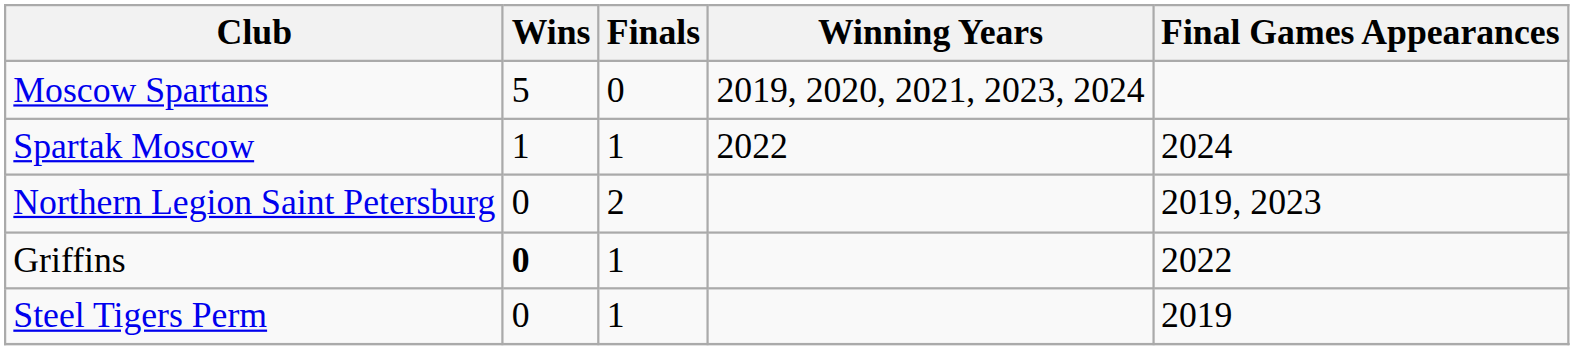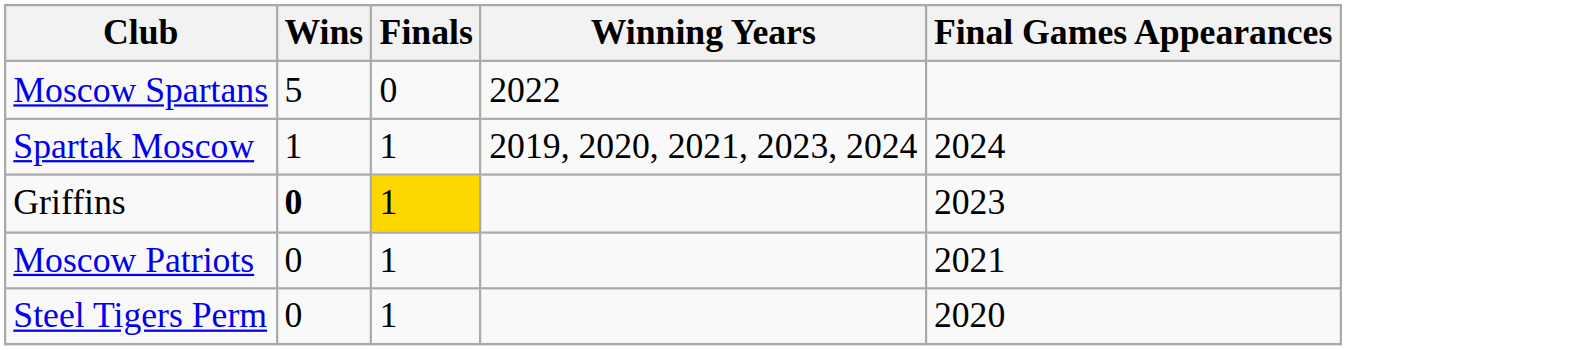 <table class="sortable wikitable">
 <tr>
 <th>Club</th>
 <th>Wins</th>
 <th>Finals</th>
 <th>Winning Years</th>
 <th>Final Games Appearances</th>
 </tr>
 <tr>
 <td><a href='#'>Moscow Spartans</a></td>
 <td>5</td>
 <td>0</td>
-<td>2019, 2020, 2021, 2023, 2024</td>
+<td>2022</td>
 <td></td>
 </tr>
 <tr>
 <td><a href='#'>Spartak Moscow</a></td>
 <td>1</td>
 <td>1</td>
-<td>2022</td>
+<td>2019, 2020, 2021, 2023, 2024</td>
 <td>2024</td>
-</tr>
-<tr>
-<td><a href='#'>Northern Legion Saint Petersburg</a></td>
-<td>0</td>
-<td>2</td>
-<td></td>
-<td>2019, 2023</td>
 </tr>
 <tr>
 <td>Griffins</td>
 <td><strong>0</strong></td>
+<td style="background: gold;">1</td>
+<td></td>
+<td>2023</td>
+</tr>
+<tr>
+<td><a href='#'>Moscow Patriots</a></td>
+<td>0</td>
 <td>1</td>
 <td></td>
-<td>2022</td>
+<td>2021</td>
 </tr>
 <tr>
 <td><a href='#'>Steel Tigers Perm</a></td>
 <td>0</td>
 <td>1</td>
 <td></td>
-<td>2019</td>
+<td>2020</td>
 </tr>
 <tr>
 </tr>
 </table>
